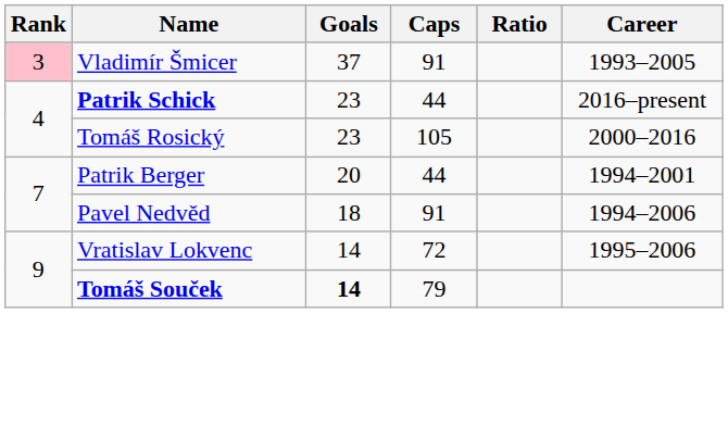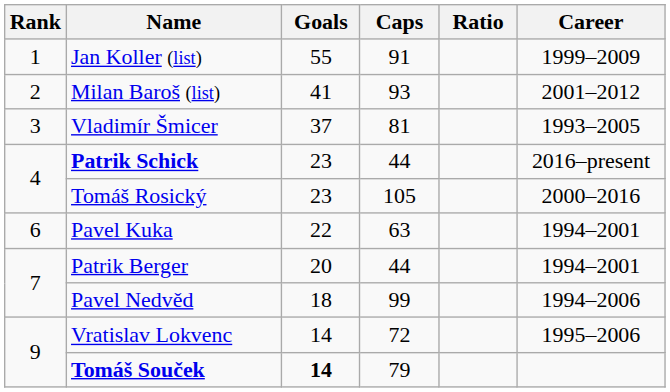 <table class="wikitable sortable" style="text-align:center;">
 <tr>
 <th width=25>Rank</th>
 <th width=150>Name</th>
 <th width=50>Goals</th>
 <th width=50>Caps</th>
 <th width=50>Ratio</th>
 <th width=100>Career</th>
 </tr>
 <tr>
-<td style="background: pink;">3</td>
+<td>1</td>
+<td style="text-align:left;"><a href='#'>Jan Koller</a> <small>(<a href='#'>list</a>)</small></td>
+<td>55</td>
+<td>91</td>
+<td></td>
+<td>1999–2009</td>
+</tr>
+<tr>
+<td>2</td>
+<td style="text-align:left;"><a href='#'>Milan Baroš</a> <small>(<a href='#'>list</a>)</small></td>
+<td>41</td>
+<td>93</td>
+<td></td>
+<td>2001–2012</td>
+</tr>
+<tr>
+<td>3</td>
 <td style="text-align:left;"><a href='#'>Vladimír Šmicer</a></td>
 <td>37</td>
-<td>91</td>
+<td>81</td>
 <td></td>
 <td>1993–2005</td>
 </tr>
 <tr>
 <td rowspan=2>4</td>
 <td style="text-align:left;"><strong><a href='#'>Patrik Schick</a></strong></td>
 <td>23</td>
 <td>44</td>
 <td></td>
 <td>2016–present</td>
 </tr>
 <tr>
 <td style="text-align:left;"><a href='#'>Tomáš Rosický</a></td>
 <td>23</td>
 <td>105</td>
 <td></td>
 <td>2000–2016</td>
 </tr>
 <tr>
+<td>6</td>
+<td style="text-align:left;"><a href='#'>Pavel Kuka</a></td>
+<td>22</td>
+<td>63</td>
+<td></td>
+<td>1994–2001</td>
+</tr>
+<tr>
 <td rowspan=2>7</td>
 <td style="text-align:left;"><a href='#'>Patrik Berger</a></td>
 <td>20</td>
 <td>44</td>
 <td></td>
 <td>1994–2001</td>
 </tr>
 <tr>
 <td style="text-align:left;"><a href='#'>Pavel Nedvěd</a></td>
 <td>18</td>
-<td>91</td>
+<td>99</td>
 <td></td>
 <td>1994–2006</td>
 </tr>
 <tr>
 <td rowspan=2>9</td>
 <td style="text-align:left;"><a href='#'>Vratislav Lokvenc</a></td>
 <td>14</td>
 <td>72</td>
 <td></td>
 <td>1995–2006</td>
 </tr>
 <tr>
 <td style="text-align:left;"><strong><a href='#'>Tomáš Souček</a></strong></td>
 <td><strong>14</strong></td>
 <td>79</td>
 <td></td>
 <td></td>
 </tr>
 </table>
